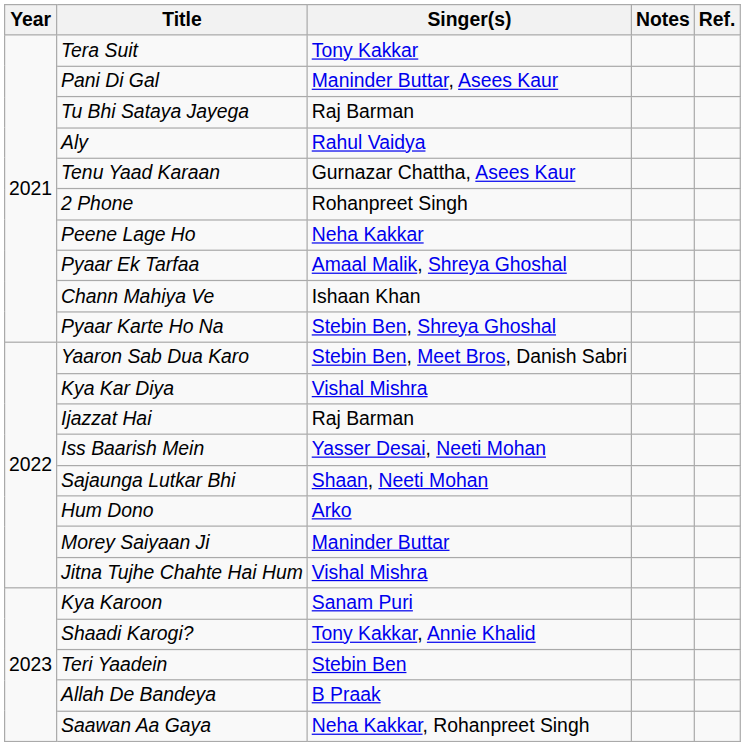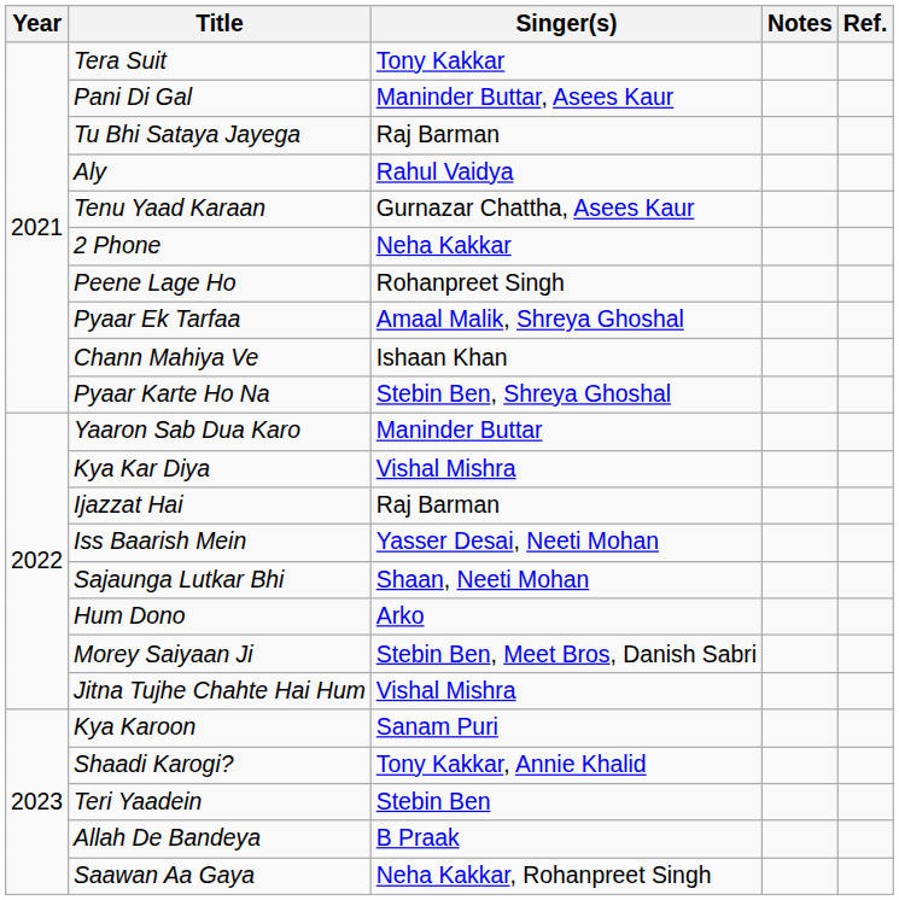 <table class="wikitable sortable">
 <tr>
 <th>Year</th>
 <th>Title</th>
 <th>Singer(s)</th>
 <th>Notes</th>
 <th>Ref.</th>
 </tr>
 <tr>
 <td rowspan="10">2021</td>
 <td><em>Tera Suit</em></td>
 <td><a href='#'>Tony Kakkar</a></td>
 <td></td>
 <td></td>
 </tr>
 <tr>
 <td><em>Pani Di Gal</em></td>
 <td><a href='#'>Maninder Buttar</a>, <a href='#'>Asees Kaur</a></td>
 <td></td>
 <td></td>
 </tr>
 <tr>
 <td><em>Tu Bhi Sataya Jayega</em></td>
 <td>Raj Barman</td>
 <td></td>
 <td></td>
 </tr>
 <tr>
 <td><em>Aly</em></td>
 <td><a href='#'>Rahul Vaidya</a></td>
 <td></td>
 <td></td>
 </tr>
 <tr>
 <td><em>Tenu Yaad Karaan</em></td>
 <td>Gurnazar Chattha, <a href='#'>Asees Kaur</a></td>
 <td></td>
 <td></td>
 </tr>
 <tr>
 <td><em>2 Phone</em></td>
-<td>Rohanpreet Singh</td>
+<td><a href='#'>Neha Kakkar</a></td>
 <td></td>
 <td></td>
 </tr>
 <tr>
 <td><em>Peene Lage Ho</em></td>
-<td><a href='#'>Neha Kakkar</a></td>
+<td>Rohanpreet Singh</td>
 <td></td>
 <td></td>
 </tr>
 <tr>
 <td><em>Pyaar Ek Tarfaa</em></td>
 <td><a href='#'>Amaal Malik</a>, <a href='#'>Shreya Ghoshal</a></td>
 <td></td>
 <td></td>
 </tr>
 <tr>
 <td><em>Chann Mahiya Ve</em></td>
 <td>Ishaan Khan</td>
 <td></td>
 <td></td>
 </tr>
 <tr>
 <td><em>Pyaar Karte Ho Na</em></td>
 <td><a href='#'>Stebin Ben</a>, <a href='#'>Shreya Ghoshal</a></td>
 <td></td>
 <td></td>
 </tr>
 <tr>
 <td rowspan="8">2022</td>
 <td><em>Yaaron Sab Dua Karo</em></td>
-<td><a href='#'>Stebin Ben</a>, <a href='#'>Meet Bros</a>, Danish Sabri</td>
+<td><a href='#'>Maninder Buttar</a></td>
 <td></td>
 <td></td>
 </tr>
 <tr>
 <td><em>Kya Kar Diya</em></td>
 <td><a href='#'>Vishal Mishra</a></td>
 <td></td>
 <td></td>
 </tr>
 <tr>
 <td><em>Ijazzat Hai</em></td>
 <td>Raj Barman</td>
 <td></td>
 <td></td>
 </tr>
 <tr>
 <td><em>Iss Baarish Mein</em></td>
 <td><a href='#'>Yasser Desai</a>, <a href='#'>Neeti Mohan</a></td>
 <td></td>
 <td></td>
 </tr>
 <tr>
 <td><em>Sajaunga Lutkar Bhi</em></td>
 <td><a href='#'>Shaan</a>, <a href='#'>Neeti Mohan</a></td>
 <td></td>
 <td></td>
 </tr>
 <tr>
 <td><em>Hum Dono</em></td>
 <td><a href='#'>Arko</a></td>
 <td></td>
 <td></td>
 </tr>
 <tr>
 <td><em>Morey Saiyaan Ji</em></td>
-<td><a href='#'>Maninder Buttar</a></td>
+<td><a href='#'>Stebin Ben</a>, <a href='#'>Meet Bros</a>, Danish Sabri</td>
 <td></td>
 <td></td>
 </tr>
 <tr>
 <td><em>Jitna Tujhe Chahte Hai Hum</em></td>
 <td><a href='#'>Vishal Mishra</a></td>
 <td></td>
 <td></td>
 </tr>
 <tr>
 <td rowspan="5">2023</td>
 <td><em>Kya Karoon</em></td>
 <td><a href='#'>Sanam Puri</a></td>
 <td></td>
 <td></td>
 </tr>
 <tr>
 <td><em>Shaadi Karogi?</em></td>
 <td><a href='#'>Tony Kakkar</a>, <a href='#'>Annie Khalid</a></td>
 <td></td>
 <td></td>
 </tr>
 <tr>
 <td><em>Teri Yaadein</em></td>
 <td><a href='#'>Stebin Ben</a></td>
 <td></td>
 <td></td>
 </tr>
 <tr>
 <td><em>Allah De Bandeya</em></td>
 <td><a href='#'>B Praak</a></td>
 <td></td>
 <td></td>
 </tr>
 <tr>
 <td><em>Saawan Aa Gaya</em></td>
 <td><a href='#'>Neha Kakkar</a>, Rohanpreet Singh</td>
 <td></td>
 <td></td>
 </tr>
 </table>
